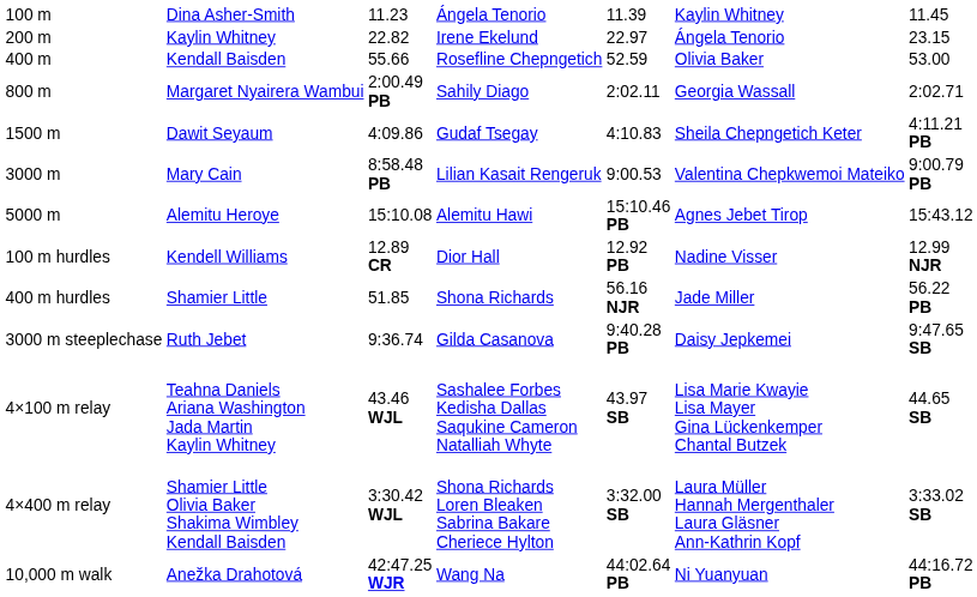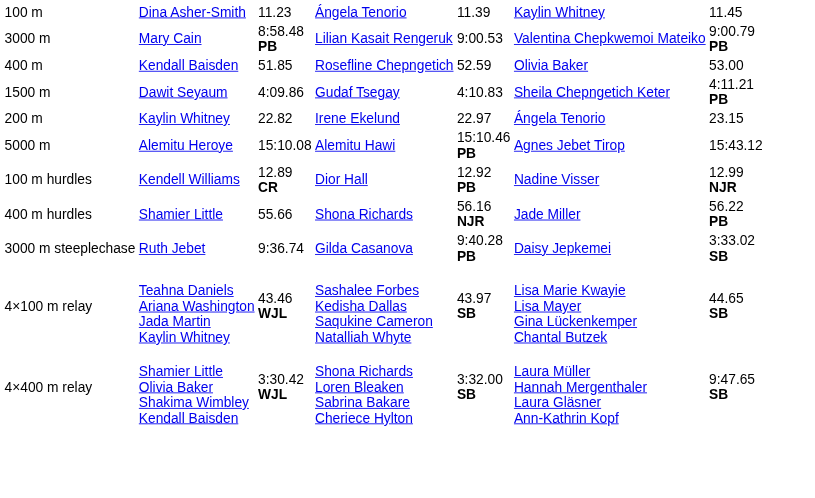 <table>
 <tr>
 <td>100 m<br></td>
 <td><a href='#'>Dina Asher-Smith</a><br><em></em></td>
 <td>11.23</td>
 <td><a href='#'>Ángela Tenorio</a><br><em></em></td>
 <td>11.39</td>
 <td><a href='#'>Kaylin Whitney</a><br><em></em></td>
 <td>11.45</td>
 </tr>
 <tr>
-<td>200 m<br></td>
-<td><a href='#'>Kaylin Whitney</a><br><em></em></td>
-<td>22.82</td>
-<td><a href='#'>Irene Ekelund</a><br><em></em></td>
-<td>22.97</td>
-<td><a href='#'>Ángela Tenorio</a><br><em></em></td>
-<td>23.15</td>
+<td>3000 m<br></td>
+<td><a href='#'>Mary Cain</a><br><em></em></td>
+<td>8:58.48 <br><strong>PB</strong></td>
+<td><a href='#'>Lilian Kasait Rengeruk</a><br><em></em></td>
+<td>9:00.53</td>
+<td><a href='#'>Valentina Chepkwemoi Mateiko</a><br><em></em></td>
+<td>9:00.79 <br><strong>PB</strong></td>
 </tr>
 <tr>
 <td>400 m<br></td>
 <td><a href='#'>Kendall Baisden</a><br><em></em></td>
-<td>55.66</td>
+<td>51.85</td>
 <td><a href='#'>Rosefline Chepngetich</a><br><em></em></td>
 <td>52.59</td>
 <td><a href='#'>Olivia Baker</a><br><em></em></td>
 <td>53.00</td>
-</tr>
-<tr>
-<td>800 m<br></td>
-<td><a href='#'>Margaret Nyairera Wambui</a><br><em></em></td>
-<td>2:00.49 <br><strong>PB</strong></td>
-<td><a href='#'>Sahily Diago</a><br><em></em></td>
-<td>2:02.11</td>
-<td><a href='#'>Georgia Wassall</a><br><em></em></td>
-<td>2:02.71</td>
 </tr>
 <tr>
 <td>1500 m<br></td>
 <td><a href='#'>Dawit Seyaum</a><br><em></em></td>
 <td>4:09.86</td>
 <td><a href='#'>Gudaf Tsegay</a><br><em></em></td>
 <td>4:10.83</td>
 <td><a href='#'>Sheila Chepngetich Keter</a><br><em></em></td>
 <td>4:11.21 <br><strong>PB</strong></td>
 </tr>
 <tr>
-<td>3000 m<br></td>
-<td><a href='#'>Mary Cain</a><br><em></em></td>
-<td>8:58.48 <br><strong>PB</strong></td>
-<td><a href='#'>Lilian Kasait Rengeruk</a><br><em></em></td>
-<td>9:00.53</td>
-<td><a href='#'>Valentina Chepkwemoi Mateiko</a><br><em></em></td>
-<td>9:00.79 <br><strong>PB</strong></td>
+<td>200 m<br></td>
+<td><a href='#'>Kaylin Whitney</a><br><em></em></td>
+<td>22.82</td>
+<td><a href='#'>Irene Ekelund</a><br><em></em></td>
+<td>22.97</td>
+<td><a href='#'>Ángela Tenorio</a><br><em></em></td>
+<td>23.15</td>
 </tr>
 <tr>
 <td>5000 m<br></td>
 <td><a href='#'>Alemitu Heroye</a><br><em></em></td>
 <td>15:10.08</td>
 <td><a href='#'>Alemitu Hawi</a><br><em></em></td>
 <td>15:10.46 <br><strong>PB</strong></td>
 <td><a href='#'>Agnes Jebet Tirop</a><br><em></em></td>
 <td>15:43.12</td>
 </tr>
 <tr>
 <td>100 m hurdles<br></td>
 <td><a href='#'>Kendell Williams</a><br><em></em></td>
 <td>12.89 <br><strong>CR</strong></td>
 <td><a href='#'>Dior Hall</a><br><em></em></td>
 <td>12.92 <br><strong>PB</strong></td>
 <td><a href='#'>Nadine Visser</a><br><em></em></td>
 <td>12.99 <br><strong>NJR</strong></td>
 </tr>
 <tr>
 <td>400 m hurdles<br></td>
 <td><a href='#'>Shamier Little</a><br><em></em></td>
-<td>51.85</td>
+<td>55.66</td>
 <td><a href='#'>Shona Richards</a><br><em></em></td>
 <td>56.16 <br><strong>NJR</strong></td>
 <td><a href='#'>Jade Miller</a><br><em></em></td>
 <td>56.22 <br><strong>PB</strong></td>
 </tr>
 <tr>
 <td>3000 m steeplechase<br></td>
 <td><a href='#'>Ruth Jebet</a><br><em></em></td>
 <td>9:36.74</td>
 <td><a href='#'>Gilda Casanova</a><br><em></em></td>
 <td>9:40.28 <br><strong>PB</strong></td>
 <td><a href='#'>Daisy Jepkemei</a><br><em></em></td>
-<td>9:47.65 <br><strong>SB</strong></td>
+<td>3:33.02 <br> <strong>SB</strong></td>
 </tr>
 <tr>
 <td>4×100 m relay<br></td>
 <td><em></em><br><a href='#'>Teahna Daniels</a><br><a href='#'>Ariana Washington</a><br><a href='#'>Jada Martin</a><br><a href='#'>Kaylin Whitney</a></td>
 <td>43.46 <br><strong>WJL</strong></td>
 <td valign=top><em></em><br><a href='#'>Sashalee Forbes</a><br><a href='#'>Kedisha Dallas</a><br><a href='#'>Saqukine Cameron</a><br><a href='#'>Natalliah Whyte</a></td>
 <td>43.97 <br><strong>SB</strong></td>
 <td valign=top><em></em><br><a href='#'>Lisa Marie Kwayie</a><br><a href='#'>Lisa Mayer</a><br><a href='#'>Gina Lückenkemper</a><br><a href='#'>Chantal Butzek</a></td>
 <td>44.65 <br> <strong>SB</strong></td>
 </tr>
 <tr>
 <td>4×400 m relay<br></td>
 <td><em></em><br><a href='#'>Shamier Little</a><br><a href='#'>Olivia Baker</a><br><a href='#'>Shakima Wimbley</a><br><a href='#'>Kendall Baisden</a></td>
 <td>3:30.42 <br><strong>WJL</strong></td>
 <td valign=top><em></em><br><a href='#'>Shona Richards</a><br><a href='#'>Loren Bleaken</a><br><a href='#'>Sabrina Bakare</a><br><a href='#'>Cheriece Hylton</a></td>
 <td>3:32.00 <br><strong>SB</strong></td>
 <td valign=top><em></em><br><a href='#'>Laura Müller</a><br><a href='#'>Hannah Mergenthaler</a><br><a href='#'>Laura Gläsner</a><br><a href='#'>Ann-Kathrin Kopf</a></td>
-<td>3:33.02 <br> <strong>SB</strong></td>
-</tr>
-<tr>
-<td>10,000 m walk<br></td>
-<td><a href='#'>Anežka Drahotová</a><br><em></em></td>
-<td>42:47.25 <br><strong><a href='#'>WJR</a></strong></td>
-<td><a href='#'>Wang Na</a><br><em></em></td>
-<td>44:02.64 <br><strong>PB</strong></td>
-<td><a href='#'>Ni Yuanyuan</a><br><em></em></td>
-<td>44:16.72 <br><strong>PB</strong></td>
+<td>9:47.65 <br><strong>SB</strong></td>
 </tr>
 </table>
